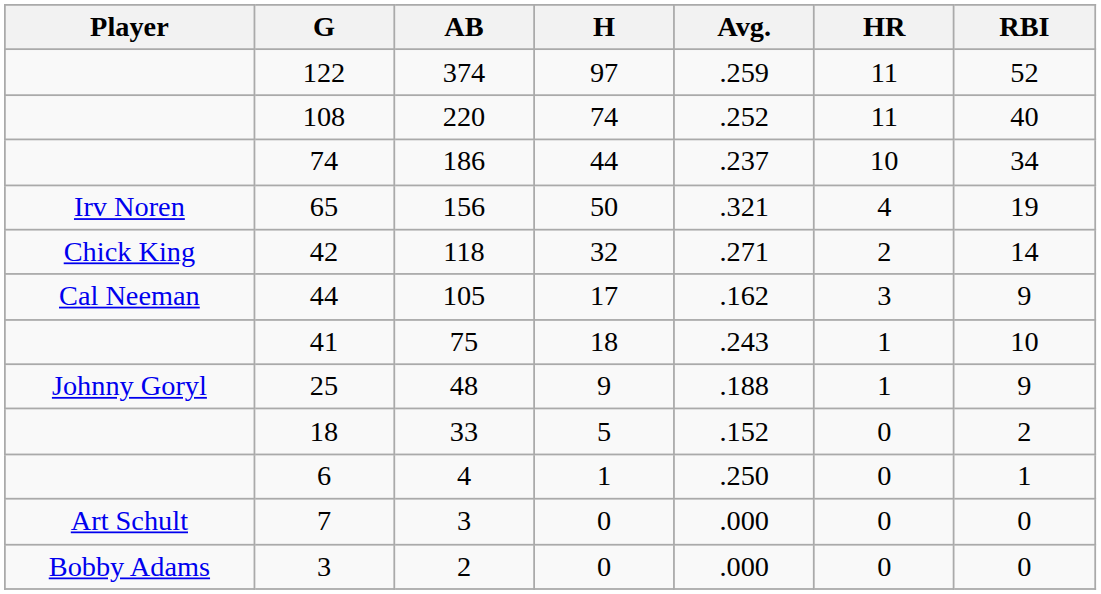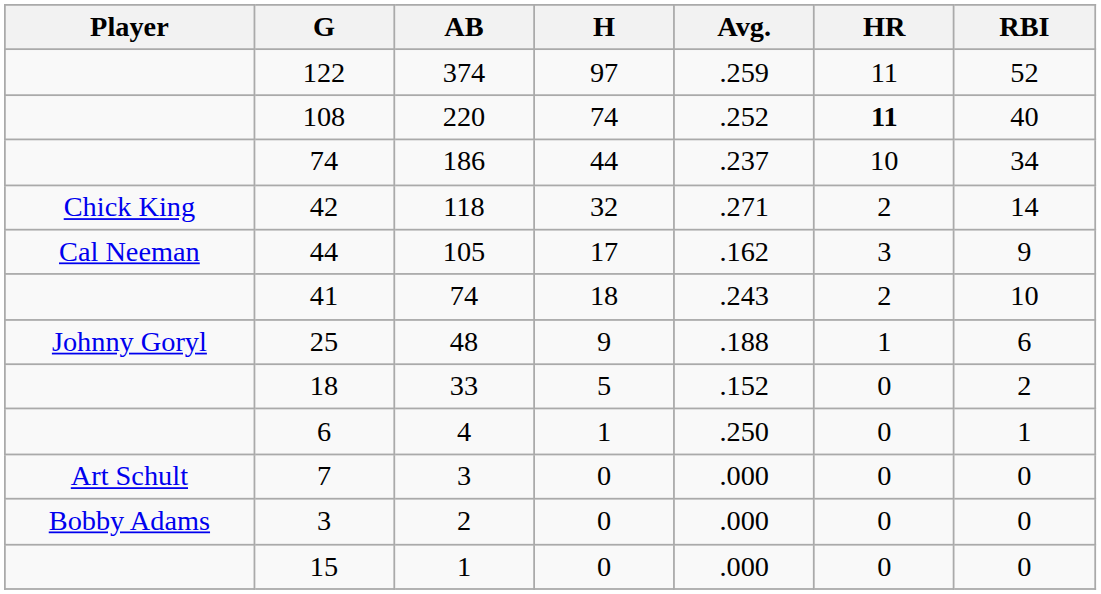 <table class="wikitable sortable">
 <tr>
 <th bgcolor="#DDDDFF" width="16%">Player</th>
 <th bgcolor="#DDDDFF" width="9%">G</th>
 <th bgcolor="#DDDDFF" width="9%">AB</th>
 <th bgcolor="#DDDDFF" width="9%">H</th>
 <th bgcolor="#DDDDFF" width="9%">Avg.</th>
 <th bgcolor="#DDDDFF" width="9%">HR</th>
 <th bgcolor="#DDDDFF" width="9%">RBI</th>
 </tr>
 <tr align="center">
 <td></td>
 <td>122</td>
 <td>374</td>
 <td>97</td>
 <td>.259</td>
 <td>11</td>
 <td>52</td>
 </tr>
 <tr align="center">
 <td></td>
 <td>108</td>
 <td>220</td>
 <td>74</td>
 <td>.252</td>
-<td>11</td>
+<td><strong>11</strong></td>
 <td>40</td>
 </tr>
 <tr align="center">
 <td></td>
 <td>74</td>
 <td>186</td>
 <td>44</td>
 <td>.237</td>
 <td>10</td>
 <td>34</td>
-</tr>
-<tr align="center">
-<td><a href='#'>Irv Noren</a></td>
-<td>65</td>
-<td>156</td>
-<td>50</td>
-<td>.321</td>
-<td>4</td>
-<td>19</td>
 </tr>
 <tr align=center>
 <td><a href='#'>Chick King</a></td>
 <td>42</td>
 <td>118</td>
 <td>32</td>
 <td>.271</td>
 <td>2</td>
 <td>14</td>
 </tr>
 <tr align=center>
 <td><a href='#'>Cal Neeman</a></td>
 <td>44</td>
 <td>105</td>
 <td>17</td>
 <td>.162</td>
 <td>3</td>
 <td>9</td>
 </tr>
 <tr align=center>
 <td></td>
 <td>41</td>
-<td>75</td>
+<td>74</td>
 <td>18</td>
 <td>.243</td>
-<td>1</td>
+<td>2</td>
 <td>10</td>
 </tr>
 <tr align="center">
 <td><a href='#'>Johnny Goryl</a></td>
 <td>25</td>
 <td>48</td>
 <td>9</td>
 <td>.188</td>
 <td>1</td>
-<td>9</td>
+<td>6</td>
 </tr>
 <tr align=center>
 <td></td>
 <td>18</td>
 <td>33</td>
 <td>5</td>
 <td>.152</td>
 <td>0</td>
 <td>2</td>
 </tr>
 <tr align="center">
 <td></td>
 <td>6</td>
 <td>4</td>
 <td>1</td>
 <td>.250</td>
 <td>0</td>
 <td>1</td>
 </tr>
 <tr align="center">
 <td><a href='#'>Art Schult</a></td>
 <td>7</td>
 <td>3</td>
 <td>0</td>
 <td>.000</td>
 <td>0</td>
 <td>0</td>
 </tr>
 <tr align=center>
 <td><a href='#'>Bobby Adams</a></td>
 <td>3</td>
 <td>2</td>
 <td>0</td>
 <td>.000</td>
 <td>0</td>
 <td>0</td>
 </tr>
+<tr align=center>
+<td></td>
+<td>15</td>
+<td>1</td>
+<td>0</td>
+<td>.000</td>
+<td>0</td>
+<td>0</td>
+</tr>
 </table>
